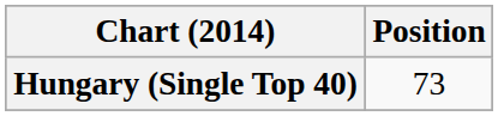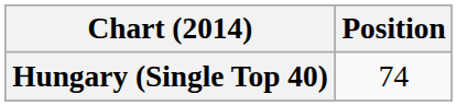 <table class="wikitable plainrowheaders" style="text-align:center">
 <tr>
 <th scope="col">Chart (2014)</th>
 <th scope="col">Position</th>
 </tr>
 <tr>
 <th scope="row">Hungary (Single Top 40)</th>
-<td>73</td>
+<td>74</td>
 </tr>
 </table>
